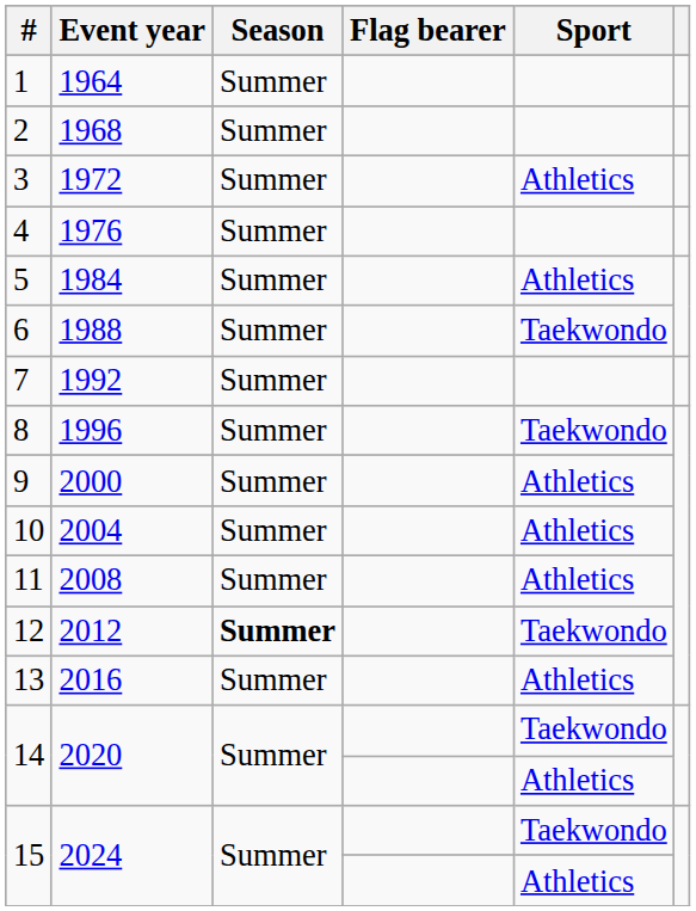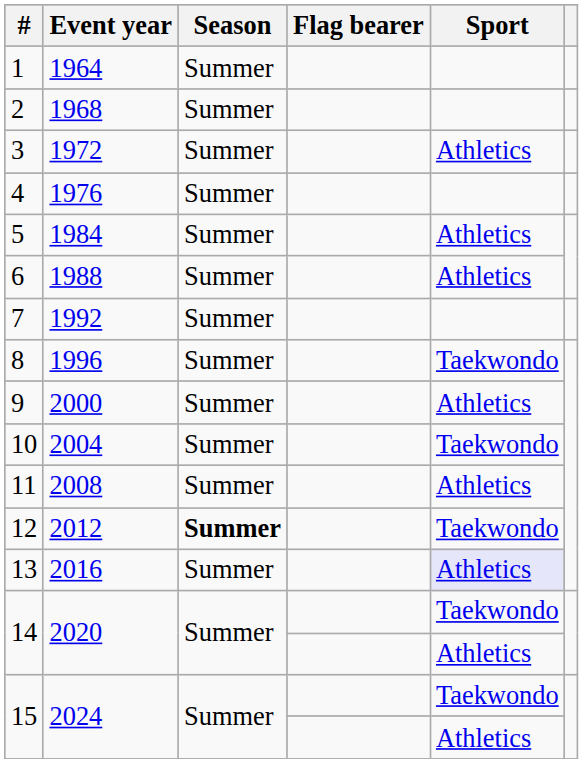 <table class="wikitable sortable">
 <tr>
 <th>#</th>
 <th>Event year</th>
 <th>Season</th>
 <th>Flag bearer</th>
 <th>Sport</th>
 <th></th>
 </tr>
 <tr>
 <td>1</td>
 <td><a href='#'>1964</a></td>
 <td>Summer</td>
 <td></td>
 <td></td>
 <td></td>
 </tr>
 <tr>
 <td>2</td>
 <td><a href='#'>1968</a></td>
 <td>Summer</td>
 <td></td>
 <td></td>
 <td></td>
 </tr>
 <tr>
 <td>3</td>
 <td><a href='#'>1972</a></td>
 <td>Summer</td>
 <td></td>
 <td><a href='#'>Athletics</a></td>
 <td></td>
 </tr>
 <tr>
 <td>4</td>
 <td><a href='#'>1976</a></td>
 <td>Summer</td>
 <td></td>
 <td></td>
 <td></td>
 </tr>
 <tr>
 <td>5</td>
 <td><a href='#'>1984</a></td>
 <td>Summer</td>
 <td></td>
 <td><a href='#'>Athletics</a></td>
 <td rowspan=2></td>
 </tr>
 <tr>
 <td>6</td>
 <td><a href='#'>1988</a></td>
 <td>Summer</td>
 <td></td>
-<td><a href='#'>Taekwondo</a></td>
+<td><a href='#'>Athletics</a></td>
 </tr>
 <tr>
 <td>7</td>
 <td><a href='#'>1992</a></td>
 <td>Summer</td>
 <td></td>
 <td></td>
 <td></td>
 </tr>
 <tr>
 <td>8</td>
 <td><a href='#'>1996</a></td>
 <td>Summer</td>
 <td></td>
 <td><a href='#'>Taekwondo</a></td>
 <td rowspan=6></td>
 </tr>
 <tr>
 <td>9</td>
 <td><a href='#'>2000</a></td>
 <td>Summer</td>
 <td></td>
 <td><a href='#'>Athletics</a></td>
 </tr>
 <tr>
 <td>10</td>
 <td><a href='#'>2004</a></td>
 <td>Summer</td>
 <td></td>
-<td><a href='#'>Athletics</a></td>
+<td><a href='#'>Taekwondo</a></td>
 </tr>
 <tr>
 <td>11</td>
 <td><a href='#'>2008</a></td>
 <td>Summer</td>
 <td></td>
 <td><a href='#'>Athletics</a></td>
 </tr>
 <tr>
 <td>12</td>
 <td><a href='#'>2012</a></td>
 <td><strong>Summer</strong></td>
 <td></td>
 <td><a href='#'>Taekwondo</a></td>
 </tr>
 <tr>
 <td>13</td>
 <td><a href='#'>2016</a></td>
 <td>Summer</td>
 <td></td>
-<td><a href='#'>Athletics</a></td>
+<td style="background: lavender;"><a href='#'>Athletics</a></td>
 </tr>
 <tr>
 <td rowspan="2">14</td>
 <td rowspan="2"><a href='#'>2020</a></td>
 <td rowspan="2">Summer</td>
 <td></td>
 <td><a href='#'>Taekwondo</a></td>
 <td rowspan="2"></td>
 </tr>
 <tr>
 <td></td>
 <td><a href='#'>Athletics</a></td>
 </tr>
 <tr>
 <td rowspan=2>15</td>
 <td rowspan=2><a href='#'>2024</a></td>
 <td rowspan=2>Summer</td>
 <td></td>
 <td><a href='#'>Taekwondo</a></td>
 <td rowspan=2></td>
 </tr>
 <tr>
 <td></td>
 <td><a href='#'>Athletics</a></td>
 </tr>
 </table>
